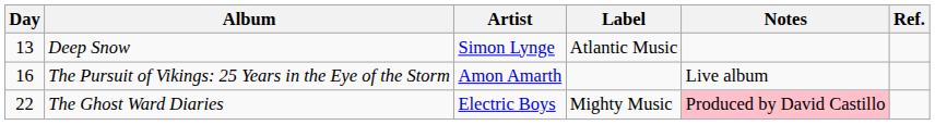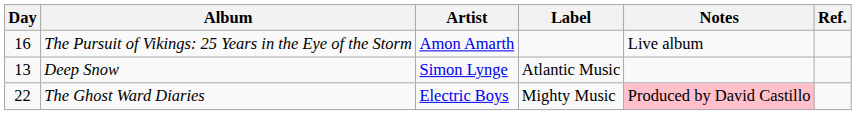 <table class="wikitable">
 <tr>
 <th>Day</th>
 <th>Album</th>
 <th>Artist</th>
 <th>Label</th>
 <th>Notes</th>
 <th>Ref.</th>
 </tr>
 <tr>
+<td rowspan="1" style="text-align:center;">16</td>
+<td><em>The Pursuit of Vikings: 25 Years in the Eye of the Storm</em></td>
+<td><a href='#'>Amon Amarth</a></td>
+<td></td>
+<td>Live album</td>
+<td style="text-align:center;"></td>
+</tr>
+<tr>
 <td rowspan="1" style="text-align:center;">13</td>
 <td><em>Deep Snow</em></td>
 <td><a href='#'>Simon Lynge</a></td>
 <td>Atlantic Music</td>
 <td></td>
-<td style="text-align:center;"></td>
-</tr>
-<tr>
-<td rowspan="1" style="text-align:center;">16</td>
-<td><em>The Pursuit of Vikings: 25 Years in the Eye of the Storm</em></td>
-<td><a href='#'>Amon Amarth</a></td>
-<td></td>
-<td>Live album</td>
 <td style="text-align:center;"></td>
 </tr>
 <tr>
 <td rowspan="1" style="text-align:center;">22</td>
 <td><em>The Ghost Ward Diaries</em></td>
 <td><a href='#'>Electric Boys</a></td>
 <td>Mighty Music</td>
 <td style="background: pink;">Produced by David Castillo</td>
 <td></td>
 </tr>
 </table>
